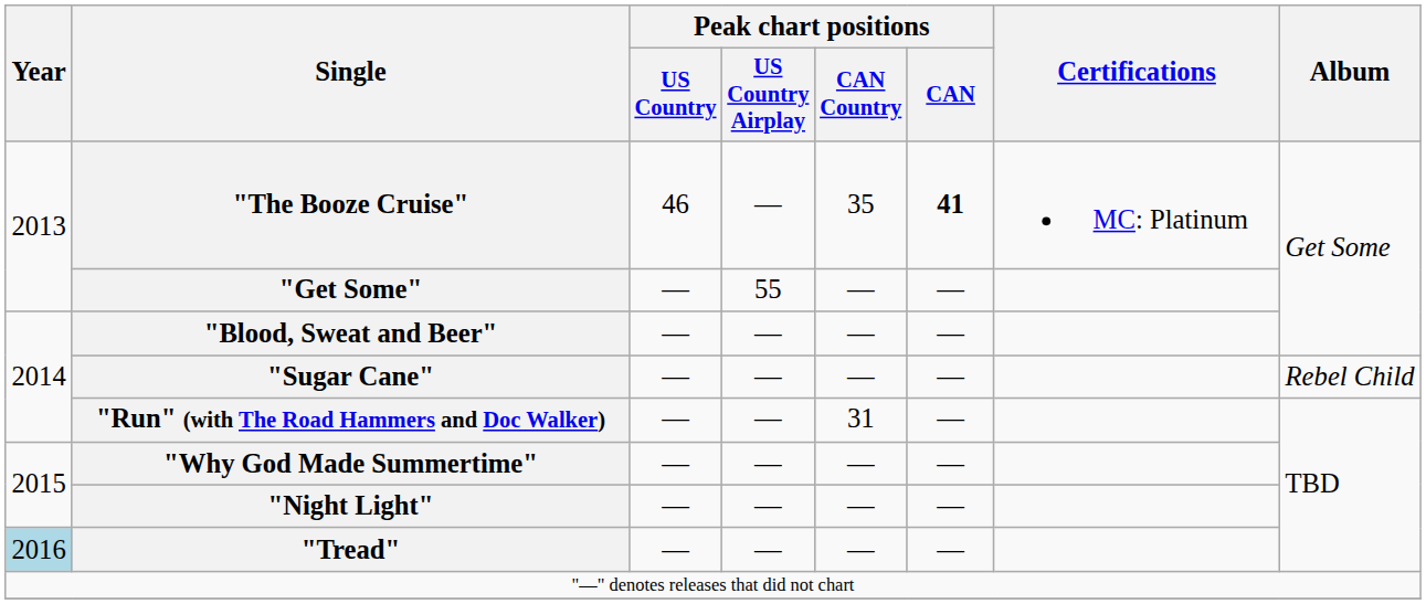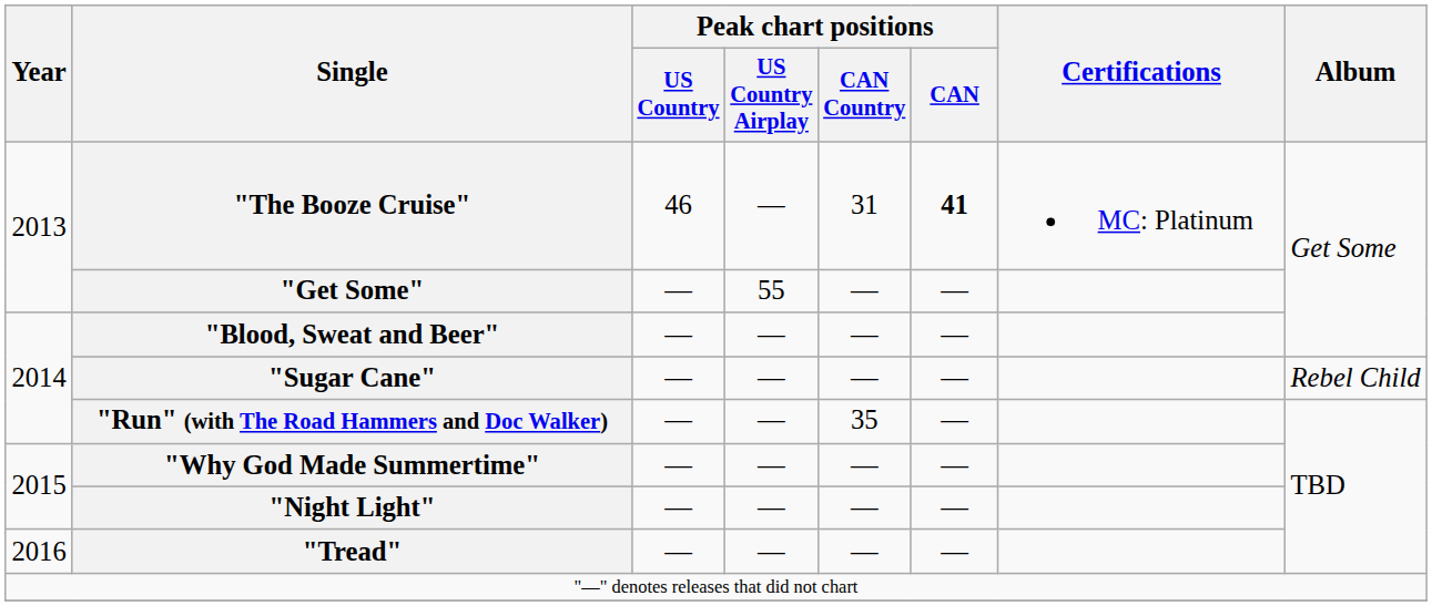 <table class="wikitable plainrowheaders" style="text-align:center;">
 <tr>
 <th rowspan="2">Year</th>
 <th rowspan="2" style="width:20em;">Single</th>
 <th colspan="4">Peak chart positions</th>
 <th rowspan="2" style="width:10em;"><a href='#'>Certifications</a></th>
 <th rowspan="2">Album</th>
 </tr>
 <tr style="font-size:smaller;">
 <th width="45"><a href='#'>US Country</a><br></th>
 <th width="45"><a href='#'>US Country Airplay</a></th>
 <th width="45"><a href='#'>CAN Country</a><br></th>
 <th width="45"><a href='#'>CAN</a><br></th>
 </tr>
 <tr>
 <td rowspan="2">2013</td>
 <th scope="row">"The Booze Cruise"</th>
 <td>46</td>
 <td>—</td>
-<td>35</td>
+<td>31</td>
 <td><strong>41</strong></td>
 <td><br><ul><li><a href='#'>MC</a>: Platinum</li></ul></td>
 <td align="left" rowspan="3"><em>Get Some</em></td>
 </tr>
 <tr>
 <th scope="row">"Get Some"</th>
 <td>—</td>
 <td>55</td>
 <td>—</td>
 <td>—</td>
 <td></td>
 </tr>
 <tr>
 <td rowspan="3">2014</td>
 <th scope="row">"Blood, Sweat and Beer"</th>
 <td>—</td>
 <td>—</td>
 <td>—</td>
 <td>—</td>
 <td></td>
 </tr>
 <tr>
 <th scope="row">"Sugar Cane"</th>
 <td>—</td>
 <td>—</td>
 <td>—</td>
 <td>—</td>
 <td></td>
 <td align="left"><em>Rebel Child</em></td>
 </tr>
 <tr>
 <th scope="row">"Run" <small>(with <a href='#'>The Road Hammers</a> and <a href='#'>Doc Walker</a>)</small></th>
 <td>—</td>
 <td>—</td>
-<td>31</td>
+<td>35</td>
 <td>—</td>
 <td></td>
 <td align="left" rowspan="4">TBD</td>
 </tr>
 <tr>
 <td rowspan="2">2015</td>
 <th scope="row">"Why God Made Summertime"</th>
 <td>—</td>
 <td>—</td>
 <td>—</td>
 <td>—</td>
 <td></td>
 </tr>
 <tr>
 <th scope="row">"Night Light"</th>
 <td>—</td>
 <td>—</td>
 <td>—</td>
 <td>—</td>
 <td></td>
 </tr>
 <tr>
-<td style="background: lightblue;">2016</td>
+<td>2016</td>
 <th scope="row">"Tread"</th>
 <td>—</td>
 <td>—</td>
 <td>—</td>
 <td>—</td>
 <td></td>
 </tr>
 <tr>
 <td colspan="8" style="font-size:8pt">"—" denotes releases that did not chart</td>
 </tr>
 <tr>
 </tr>
 </table>
